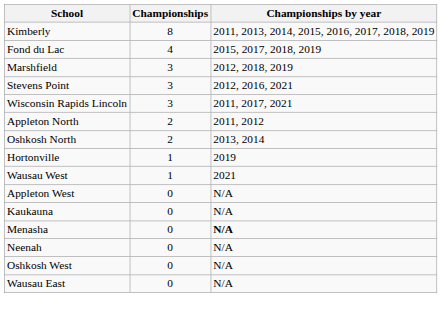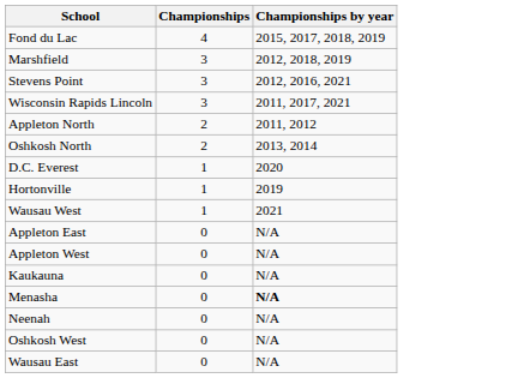 <table class="wikitable">
 <tr>
 <th>School</th>
 <th>Championships</th>
 <th>Championships by year</th>
-</tr>
-<tr>
-<td>Kimberly</td>
-<td align=center>8</td>
-<td>2011, 2013, 2014, 2015, 2016, 2017, 2018, 2019</td>
 </tr>
 <tr>
 <td>Fond du Lac</td>
 <td align=center>4</td>
 <td>2015, 2017, 2018, 2019</td>
 </tr>
 <tr>
 <td>Marshfield</td>
 <td align=center>3</td>
 <td>2012, 2018, 2019</td>
 </tr>
 <tr>
 <td>Stevens Point</td>
 <td align="center">3</td>
 <td>2012, 2016, 2021</td>
 </tr>
 <tr>
 <td>Wisconsin Rapids Lincoln</td>
 <td align="center">3</td>
 <td>2011, 2017, 2021</td>
 </tr>
 <tr>
 <td>Appleton North</td>
 <td align="center">2</td>
 <td>2011, 2012</td>
 </tr>
 <tr>
 <td>Oshkosh North</td>
 <td align="center">2</td>
 <td>2013, 2014</td>
 </tr>
 <tr>
+<td>D.C. Everest</td>
+<td align="center">1</td>
+<td>2020</td>
+</tr>
+<tr>
 <td>Hortonville</td>
 <td align="center">1</td>
 <td>2019</td>
 </tr>
 <tr>
 <td>Wausau West</td>
 <td align="center">1</td>
 <td>2021</td>
+</tr>
+<tr>
+<td>Appleton East</td>
+<td align="center">0</td>
+<td>N/A</td>
 </tr>
 <tr>
 <td>Appleton West</td>
 <td align=center>0</td>
 <td>N/A</td>
 </tr>
 <tr>
 <td>Kaukauna</td>
 <td align="center">0</td>
 <td>N/A</td>
 </tr>
 <tr>
 <td>Menasha</td>
 <td align=center>0</td>
 <td><strong>N/A</strong></td>
 </tr>
 <tr>
 <td>Neenah</td>
 <td align=center>0</td>
 <td>N/A</td>
 </tr>
 <tr>
 <td>Oshkosh West</td>
 <td align=center>0</td>
 <td>N/A</td>
 </tr>
 <tr>
 <td>Wausau East</td>
 <td align=center>0</td>
 <td>N/A</td>
 </tr>
 </table>
